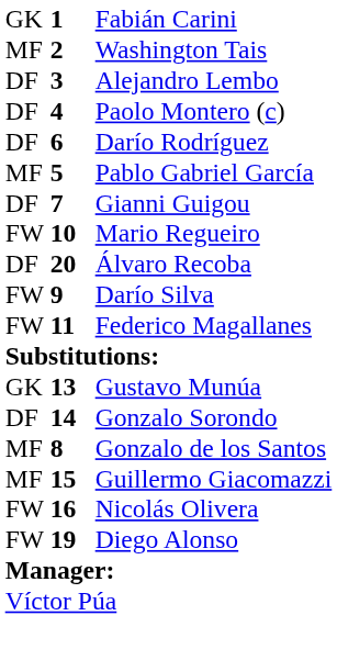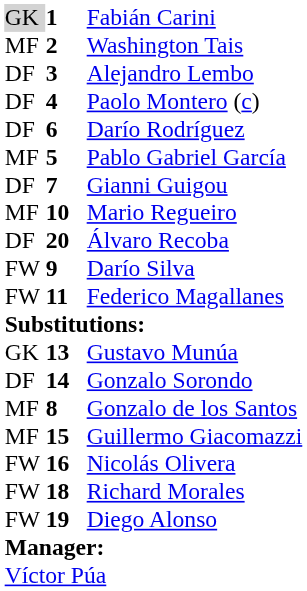 <table style="font-size:90%; margin:0.2em auto;" cellspacing="0" cellpadding="0">
 <tr>
 <th width="25"></th>
 <th width="25"></th>
 </tr>
 <tr>
-<td>GK</td>
+<td style="background: lightgrey;">GK</td>
 <td><strong>1</strong></td>
 <td><a href='#'>Fabián Carini</a></td>
 <td></td>
 </tr>
 <tr>
 <td>MF</td>
 <td><strong>2</strong></td>
 <td><a href='#'>Washington Tais</a></td>
 <td></td>
 </tr>
 <tr>
 <td>DF</td>
 <td><strong>3</strong></td>
 <td><a href='#'>Alejandro Lembo</a></td>
 </tr>
 <tr>
 <td>DF</td>
 <td><strong>4</strong></td>
 <td><a href='#'>Paolo Montero</a> (<a href='#'>c</a>)</td>
 </tr>
 <tr>
 <td>DF</td>
 <td><strong>6</strong></td>
 <td><a href='#'>Darío Rodríguez</a></td>
 </tr>
 <tr>
 <td>MF</td>
 <td><strong>5</strong></td>
 <td><a href='#'>Pablo Gabriel García</a></td>
 <td></td>
 </tr>
 <tr>
 <td>DF</td>
 <td><strong>7</strong></td>
 <td><a href='#'>Gianni Guigou</a></td>
 </tr>
 <tr>
-<td>FW</td>
+<td>MF</td>
 <td><strong>10</strong></td>
 <td><a href='#'>Mario Regueiro</a></td>
 <td> </td>
 </tr>
 <tr>
 <td>DF</td>
 <td><strong>20</strong></td>
 <td><a href='#'>Álvaro Recoba</a></td>
 </tr>
 <tr>
 <td>FW</td>
 <td><strong>9</strong></td>
 <td><a href='#'>Darío Silva</a></td>
 <td> </td>
 </tr>
 <tr>
 <td>FW</td>
 <td><strong>11</strong></td>
 <td><a href='#'>Federico Magallanes</a></td>
 <td></td>
 <td></td>
 </tr>
 <tr>
 <td colspan=3><strong>Substitutions:</strong></td>
 </tr>
 <tr>
 <td>GK</td>
 <td><strong>13</strong></td>
 <td><a href='#'>Gustavo Munúa</a></td>
 </tr>
 <tr>
 <td>DF</td>
 <td><strong>14</strong></td>
 <td><a href='#'>Gonzalo Sorondo</a></td>
 <td></td>
 <td></td>
 </tr>
 <tr>
 <td>MF</td>
 <td><strong>8</strong></td>
 <td><a href='#'>Gonzalo de los Santos</a></td>
 <td></td>
 <td> </td>
 </tr>
 <tr>
 <td>MF</td>
 <td><strong>15</strong></td>
 <td><a href='#'>Guillermo Giacomazzi</a></td>
 </tr>
 <tr>
 <td>FW</td>
 <td><strong>16</strong></td>
 <td><a href='#'>Nicolás Olivera</a></td>
 </tr>
 <tr>
 <td>FW</td>
+<td><strong>18</strong></td>
+<td><a href='#'>Richard Morales</a></td>
+<td></td>
+<td> </td>
+</tr>
+<tr>
+<td>FW</td>
 <td><strong>19</strong></td>
 <td><a href='#'>Diego Alonso</a></td>
 </tr>
 <tr>
 <td colspan=3><strong>Manager:</strong></td>
 </tr>
 <tr>
 <td colspan="4"><a href='#'>Víctor Púa</a></td>
 </tr>
 </table>
